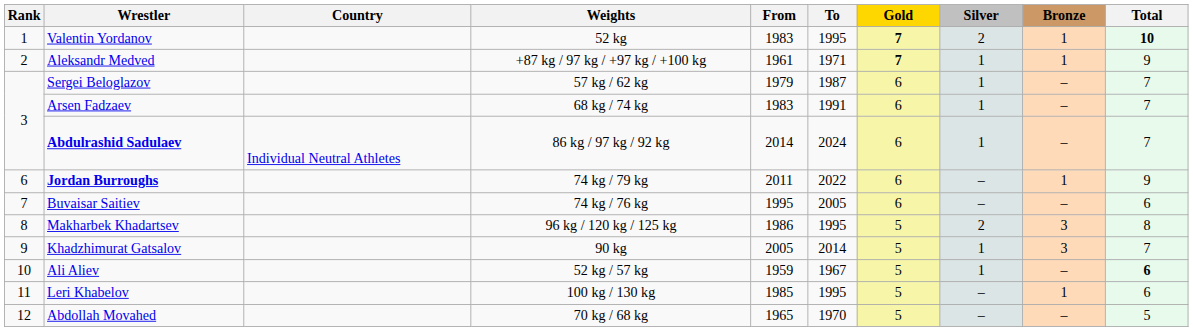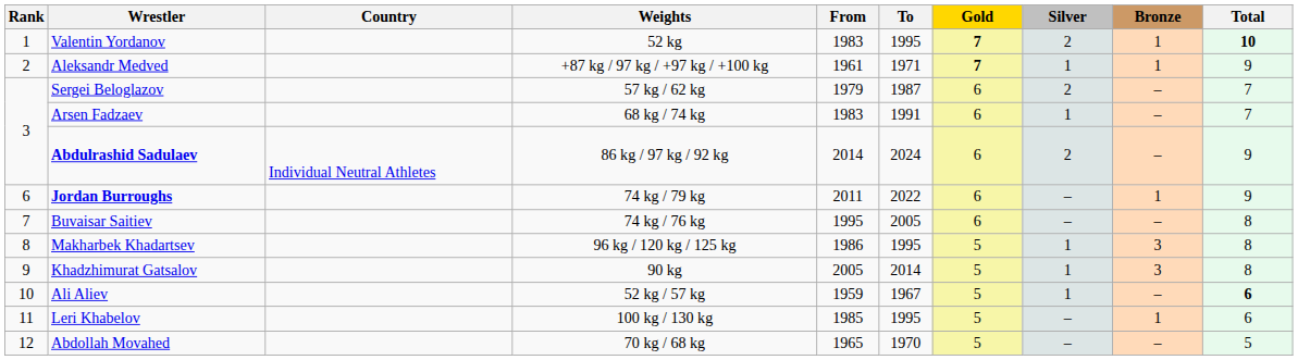 <table class="wikitable plainrowheaders" width=85% style="text-align:center;">
 <tr style="background-color:#EDEDED;">
 <th class="hintergrundfarbe5" style="width:1em">Rank</th>
 <th class="hintergrundfarbe5">Wrestler</th>
 <th class="hintergrundfarbe5">Country</th>
 <th class="hintergrundfarbe5">Weights</th>
 <th class="hintergrundfarbe5">From</th>
 <th class="hintergrundfarbe5">To</th>
 <th style="background:    gold; width:7%">Gold</th>
 <th style="background:  silver; width:7%">Silver</th>
 <th style="background: #CC9966; width:7%">Bronze</th>
 <th class="hintergrundfarbe5" style="width:7%">Total</th>
 </tr>
 <tr>
 <td>1</td>
 <td align="left"><a href='#'>Valentin Yordanov</a></td>
 <td align="left"></td>
 <td>52 kg</td>
 <td>1983</td>
 <td>1995</td>
 <td bgcolor="#F7F6A8"><strong>7</strong></td>
 <td bgcolor="#DCE5E5">2</td>
 <td bgcolor="#FFDAB9">1</td>
 <td bgcolor="#E7FAEC"><strong>10</strong></td>
 </tr>
 <tr align="center">
 <td>2</td>
 <td align="left"><a href='#'>Aleksandr Medved</a></td>
 <td align="left"></td>
 <td>+87 kg / 97 kg / +97 kg / +100 kg</td>
 <td>1961</td>
 <td>1971</td>
 <td bgcolor="#F7F6A8"><strong>7</strong></td>
 <td bgcolor="#DCE5E5">1</td>
 <td bgcolor="#FFDAB9">1</td>
 <td bgcolor="#E7FAEC">9</td>
 </tr>
 <tr align="center">
 <td rowspan="3">3</td>
 <td align="left"><a href='#'>Sergei Beloglazov</a></td>
 <td align="left"></td>
 <td>57 kg / 62 kg</td>
 <td>1979</td>
 <td>1987</td>
 <td bgcolor="#F7F6A8">6</td>
-<td bgcolor="#DCE5E5">1</td>
+<td bgcolor="#DCE5E5">2</td>
 <td bgcolor="#FFDAB9">–</td>
 <td bgcolor="#E7FAEC">7</td>
 </tr>
 <tr align="center">
 <td align="left"><a href='#'>Arsen Fadzaev</a></td>
 <td align="left"></td>
 <td>68 kg / 74 kg</td>
 <td>1983</td>
 <td>1991</td>
 <td bgcolor="#F7F6A8">6</td>
 <td bgcolor="#DCE5E5">1</td>
 <td bgcolor="#FFDAB9">–</td>
 <td bgcolor="#E7FAEC">7</td>
 </tr>
 <tr align="center">
 <td align="left"><strong><a href='#'>Abdulrashid Sadulaev</a></strong></td>
 <td align="left"><br><br> <a href='#'>Individual Neutral Athletes</a></td>
 <td>86 kg / 97 kg / 92 kg</td>
 <td>2014</td>
 <td>2024</td>
 <td bgcolor="#F7F6A8">6</td>
-<td bgcolor="#DCE5E5">1</td>
+<td bgcolor="#DCE5E5">2</td>
 <td bgcolor="#FFDAB9">–</td>
-<td bgcolor="#E7FAEC">7</td>
+<td bgcolor="#E7FAEC">9</td>
 </tr>
 <tr align="center">
 <td>6</td>
 <td align="left"><strong><a href='#'>Jordan Burroughs</a></strong></td>
 <td align="left"></td>
 <td>74 kg / 79 kg</td>
 <td>2011</td>
 <td>2022</td>
 <td bgcolor="#F7F6A8">6</td>
 <td bgcolor="#DCE5E5">–</td>
 <td bgcolor="#FFDAB9">1</td>
 <td bgcolor="#E7FAEC">9</td>
 </tr>
 <tr align="center">
 <td>7</td>
 <td align="left"><a href='#'>Buvaisar Saitiev</a></td>
 <td align="left"></td>
 <td>74 kg / 76 kg</td>
 <td>1995</td>
 <td>2005</td>
 <td bgcolor="#F7F6A8">6</td>
 <td bgcolor="#DCE5E5">–</td>
 <td bgcolor="#FFDAB9">–</td>
-<td bgcolor="#E7FAEC">6</td>
+<td bgcolor="#E7FAEC">8</td>
 </tr>
 <tr align="center">
 <td>8</td>
 <td align="left"><a href='#'>Makharbek Khadartsev</a></td>
 <td align="left"><br></td>
 <td>96 kg / 120 kg / 125 kg</td>
 <td>1986</td>
 <td>1995</td>
 <td bgcolor="#F7F6A8">5</td>
-<td bgcolor="#DCE5E5">2</td>
+<td bgcolor="#DCE5E5">1</td>
 <td bgcolor="#FFDAB9">3</td>
 <td bgcolor="#E7FAEC">8</td>
 </tr>
 <tr align="center">
 <td>9</td>
 <td align="left"><a href='#'>Khadzhimurat Gatsalov</a></td>
 <td align="left"></td>
 <td>90 kg</td>
 <td>2005</td>
 <td>2014</td>
 <td bgcolor="#F7F6A8">5</td>
 <td bgcolor="#DCE5E5">1</td>
 <td bgcolor="#FFDAB9">3</td>
-<td bgcolor="#E7FAEC">7</td>
+<td bgcolor="#E7FAEC">8</td>
 </tr>
 <tr align="center">
 <td>10</td>
 <td align="left"><a href='#'>Ali Aliev</a></td>
 <td align="left"></td>
 <td>52 kg / 57 kg</td>
 <td>1959</td>
 <td>1967</td>
 <td bgcolor="#F7F6A8">5</td>
 <td bgcolor="#DCE5E5">1</td>
 <td bgcolor="#FFDAB9">–</td>
 <td bgcolor="#E7FAEC"><strong>6</strong></td>
 </tr>
 <tr align="center">
 <td>11</td>
 <td align="left"><a href='#'>Leri Khabelov</a></td>
 <td align="left"><br></td>
 <td>100 kg / 130 kg</td>
 <td>1985</td>
 <td>1995</td>
 <td bgcolor="#F7F6A8">5</td>
 <td bgcolor="#DCE5E5">–</td>
 <td bgcolor="#FFDAB9">1</td>
 <td bgcolor="#E7FAEC">6</td>
 </tr>
 <tr align="center">
 <td>12</td>
 <td align="left"><a href='#'>Abdollah Movahed</a></td>
 <td align="left"></td>
 <td>70 kg / 68 kg</td>
 <td>1965</td>
 <td>1970</td>
 <td bgcolor="#F7F6A8">5</td>
 <td bgcolor="#DCE5E5">–</td>
 <td bgcolor="#FFDAB9">–</td>
 <td bgcolor="#E7FAEC">5</td>
 </tr>
 </table>
